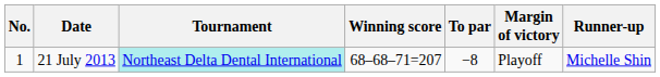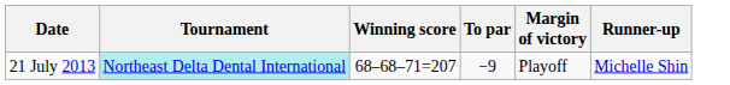 <table class="wikitable" style="font-size:95%;">
 <tr>
-<th>No.</th>
 <th>Date</th>
 <th>Tournament</th>
 <th>Winning score</th>
 <th>To par</th>
 <th>Margin<br>of victory</th>
 <th>Runner-up</th>
 </tr>
 <tr>
-<td align=center>1</td>
 <td align=right>21 July <a href='#'>2013</a></td>
 <td style="background: paleturquoise;"><a href='#'>Northeast Delta Dental International</a></td>
 <td align=right>68–68–71=207</td>
-<td align=center>−8</td>
+<td align=center>−9</td>
 <td>Playoff</td>
 <td> <a href='#'>Michelle Shin</a></td>
 </tr>
 </table>
